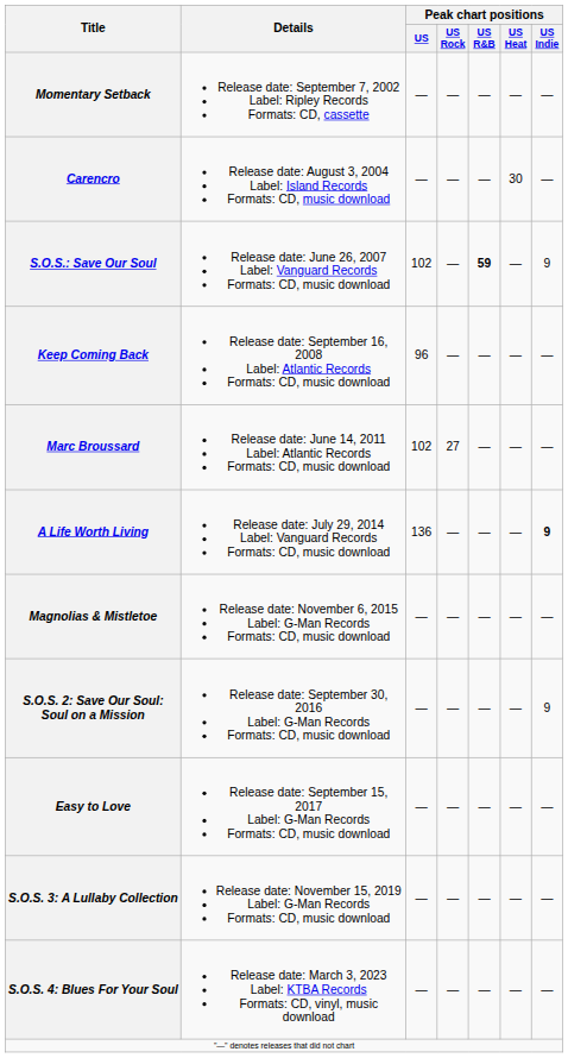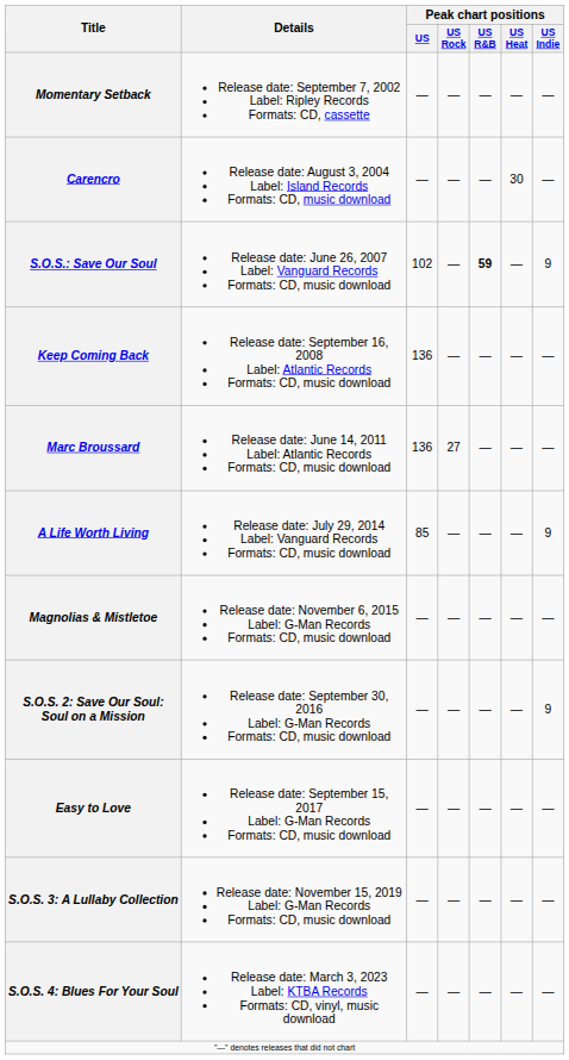 <table class="wikitable plainrowheaders" style="text-align:center;">
 <tr>
 <th rowspan="2" style="width:14em;">Title</th>
 <th rowspan="2" style="width:18em;">Details</th>
 <th colspan="5">Peak chart positions</th>
 </tr>
 <tr style="font-size:smaller;">
 <th style="width:35px;"><a href='#'>US</a><br></th>
 <th style="width:35px;"><a href='#'>US Rock</a><br></th>
 <th style="width:35px;"><a href='#'>US R&B</a><br></th>
 <th style="width:35px;"><a href='#'>US Heat</a><br></th>
 <th style="width:35px;"><a href='#'>US Indie</a><br></th>
 </tr>
 <tr>
 <th scope="row"><em>Momentary Setback</em></th>
 <td><br><ul><li>Release date: September 7, 2002</li><li>Label: Ripley Records</li><li>Formats: CD, <a href='#'>cassette</a></li></ul></td>
 <td>—</td>
 <td>—</td>
 <td>—</td>
 <td>—</td>
 <td>—</td>
 </tr>
 <tr>
 <th scope="row"><em><a href='#'>Carencro</a></em></th>
 <td><br><ul><li>Release date: August 3, 2004</li><li>Label: <a href='#'>Island Records</a></li><li>Formats: CD, <a href='#'>music download</a></li></ul></td>
 <td>—</td>
 <td>—</td>
 <td>—</td>
 <td>30</td>
 <td>—</td>
 </tr>
 <tr>
 <th scope="row"><em><a href='#'>S.O.S.: Save Our Soul</a></em></th>
 <td><br><ul><li>Release date: June 26, 2007</li><li>Label: <a href='#'>Vanguard Records</a></li><li>Formats: CD, music download</li></ul></td>
 <td>102</td>
 <td>—</td>
 <td><strong>59</strong></td>
 <td>—</td>
 <td>9</td>
 </tr>
 <tr>
 <th scope="row"><em><a href='#'>Keep Coming Back</a></em></th>
 <td><br><ul><li>Release date: September 16, 2008</li><li>Label: <a href='#'>Atlantic Records</a></li><li>Formats: CD, music download</li></ul></td>
-<td>96</td>
+<td>136</td>
 <td>—</td>
 <td>—</td>
 <td>—</td>
 <td>—</td>
 </tr>
 <tr>
 <th scope="row"><em><a href='#'>Marc Broussard</a></em></th>
 <td><br><ul><li>Release date: June 14, 2011</li><li>Label: Atlantic Records</li><li>Formats: CD, music download</li></ul></td>
-<td>102</td>
+<td>136</td>
 <td>27</td>
 <td>—</td>
 <td>—</td>
 <td>—</td>
 </tr>
 <tr>
 <th scope="row"><em><a href='#'>A Life Worth Living</a></em></th>
 <td><br><ul><li>Release date: July 29, 2014</li><li>Label: Vanguard Records</li><li>Formats: CD, music download</li></ul></td>
-<td>136</td>
+<td>85</td>
 <td>—</td>
 <td>—</td>
 <td>—</td>
-<td><strong>9</strong></td>
+<td>9</td>
 </tr>
 <tr>
 <th scope="row"><em>Magnolias & Mistletoe</em></th>
 <td><br><ul><li>Release date: November 6, 2015</li><li>Label: G-Man Records</li><li>Formats: CD, music download</li></ul></td>
 <td>—</td>
 <td>—</td>
 <td>—</td>
 <td>—</td>
 <td>—</td>
 </tr>
 <tr>
 <th scope="row"><em>S.O.S. 2: Save Our Soul: Soul on a Mission</em></th>
 <td><br><ul><li>Release date: September 30, 2016</li><li>Label: G-Man Records</li><li>Formats: CD, music download</li></ul></td>
 <td>—</td>
 <td>—</td>
 <td>—</td>
 <td>—</td>
 <td>9</td>
 </tr>
 <tr>
 <th scope="row"><em>Easy to Love</em></th>
 <td><br><ul><li>Release date: September 15, 2017</li><li>Label: G-Man Records</li><li>Formats: CD, music download</li></ul></td>
 <td>—</td>
 <td>—</td>
 <td>—</td>
 <td>—</td>
 <td>—</td>
 </tr>
 <tr>
 <th scope="row"><em>S.O.S. 3: A Lullaby Collection</em></th>
 <td><br><ul><li>Release date: November 15, 2019</li><li>Label: G-Man Records</li><li>Formats: CD, music download</li></ul></td>
 <td>—</td>
 <td>—</td>
 <td>—</td>
 <td>—</td>
 <td>—</td>
 </tr>
 <tr>
 <th scope="row"><em>S.O.S. 4: Blues For Your Soul</em></th>
 <td><br><ul><li>Release date: March 3, 2023</li><li>Label: <a href='#'>KTBA Records</a></li><li>Formats: CD, vinyl, music download</li></ul></td>
 <td>—</td>
 <td>—</td>
 <td>—</td>
 <td>—</td>
 <td>—</td>
 </tr>
 <tr>
 <td colspan="10" style="font-size:8pt">"—" denotes releases that did not chart</td>
 </tr>
 </table>
